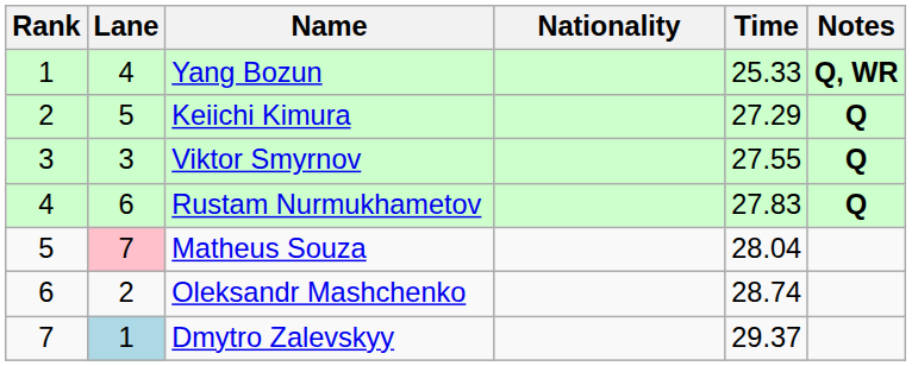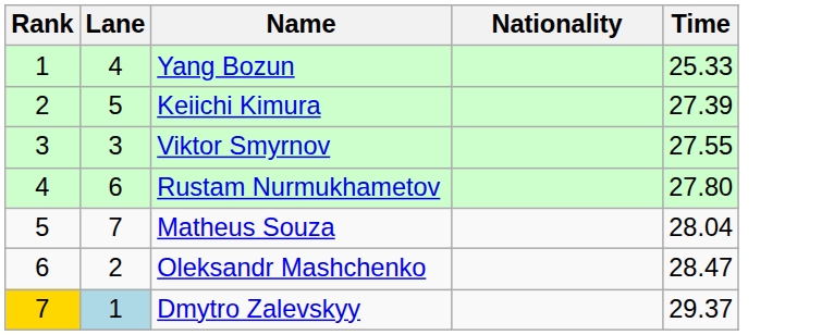 <table class="wikitable sortable" style="text-align:center">
 <tr>
 <th>Rank</th>
 <th>Lane</th>
 <th style="width:180px">Name</th>
 <th style="width:125px">Nationality</th>
 <th>Time</th>
-<th>Notes</th>
 </tr>
 <tr style="background:#cfc;">
 <td>1</td>
 <td>4</td>
 <td style="text-align:left;"><a href='#'>Yang Bozun</a></td>
 <td style="text-align:left;"></td>
 <td>25.33</td>
-<td><strong>Q, WR</strong></td>
 </tr>
 <tr style="background:#cfc;">
 <td>2</td>
 <td>5</td>
 <td style="text-align:left;"><a href='#'>Keiichi Kimura</a></td>
 <td style="text-align:left;"></td>
-<td>27.29</td>
-<td><strong>Q</strong></td>
+<td>27.39</td>
 </tr>
 <tr style="background:#cfc;">
 <td>3</td>
 <td>3</td>
 <td style="text-align:left;"><a href='#'>Viktor Smyrnov</a></td>
 <td style="text-align:left;"></td>
 <td>27.55</td>
-<td><strong>Q</strong></td>
 </tr>
 <tr style="background:#cfc;">
 <td>4</td>
 <td>6</td>
 <td style="text-align:left;"><a href='#'>Rustam Nurmukhametov</a></td>
 <td style="text-align:left;"></td>
-<td>27.83</td>
-<td><strong>Q</strong></td>
+<td>27.80</td>
 </tr>
 <tr>
 <td>5</td>
-<td style="background: pink;">7</td>
+<td>7</td>
 <td style="text-align:left;"><a href='#'>Matheus Souza</a></td>
 <td style="text-align:left;"></td>
 <td>28.04</td>
-<td></td>
 </tr>
 <tr>
 <td>6</td>
 <td>2</td>
 <td style="text-align:left;"><a href='#'>Oleksandr Mashchenko</a></td>
 <td style="text-align:left;"></td>
-<td>28.74</td>
-<td></td>
+<td>28.47</td>
 </tr>
 <tr>
-<td>7</td>
+<td style="background: gold;">7</td>
 <td style="background: lightblue;">1</td>
 <td style="text-align:left;"><a href='#'>Dmytro Zalevskyy</a></td>
 <td style="text-align:left;"></td>
 <td>29.37</td>
-<td></td>
 </tr>
 </table>
